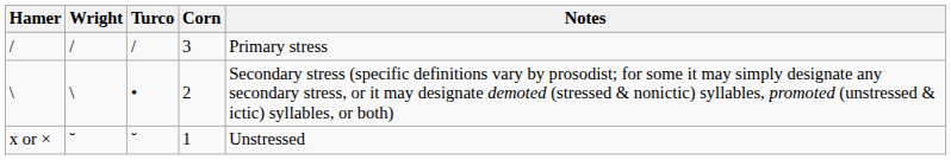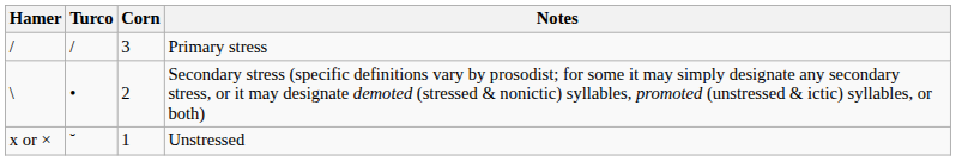 <table class="wikitable">
 <tr>
 <th>Hamer</th>
-<th>Wright</th>
 <th>Turco</th>
 <th>Corn</th>
 <th>Notes</th>
 </tr>
 <tr>
 <td>/</td>
 <td>/</td>
-<td>/</td>
 <td>3</td>
 <td>Primary stress</td>
 </tr>
 <tr>
-<td>\</td>
 <td>\</td>
 <td>•</td>
 <td>2</td>
 <td>Secondary stress (specific definitions vary by prosodist; for some it may simply designate any secondary stress, or it may designate <em>demoted</em> (stressed & nonictic) syllables, <em>promoted</em> (unstressed & ictic) syllables, or both)</td>
 </tr>
 <tr>
 <td>x or ×</td>
 <td>˘</td>
-<td>˘</td>
 <td>1</td>
 <td>Unstressed</td>
 </tr>
 </table>
